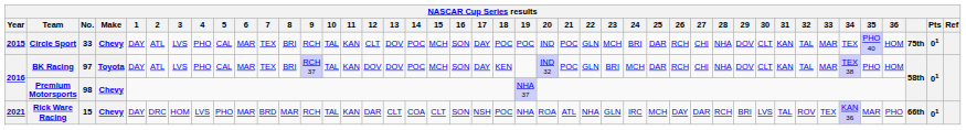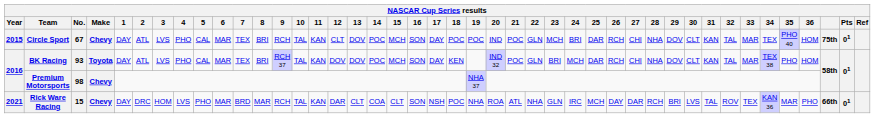 <table class="wikitable" style="text-align:center; font-size:75%">
 <tr>
 <th colspan=45><a href='#'>NASCAR Cup Series</a> results</th>
 </tr>
 <tr>
 <th>Year</th>
 <th>Team</th>
 <th>No.</th>
 <th>Make</th>
 <th>1</th>
 <th>2</th>
 <th>3</th>
 <th>4</th>
 <th>5</th>
 <th>6</th>
 <th>7</th>
 <th>8</th>
 <th>9</th>
 <th>10</th>
 <th>11</th>
 <th>12</th>
 <th>13</th>
 <th>14</th>
 <th>15</th>
 <th>16</th>
 <th>17</th>
 <th>18</th>
 <th>19</th>
 <th>20</th>
 <th>21</th>
 <th>22</th>
 <th>23</th>
 <th>24</th>
 <th>25</th>
 <th>26</th>
 <th>27</th>
 <th>28</th>
 <th>29</th>
 <th>30</th>
 <th>31</th>
 <th>32</th>
 <th>33</th>
 <th>34</th>
 <th>35</th>
 <th>36</th>
 <th></th>
 <th>Pts</th>
 <th>Ref</th>
 </tr>
 <tr>
 <th><a href='#'>2015</a></th>
 <th><a href='#'>Circle Sport</a></th>
-<th>33</th>
+<th>67</th>
 <th><a href='#'>Chevy</a></th>
 <td><a href='#'>DAY</a></td>
 <td><a href='#'>ATL</a></td>
 <td><a href='#'>LVS</a></td>
 <td><a href='#'>PHO</a></td>
 <td><a href='#'>CAL</a></td>
 <td><a href='#'>MAR</a></td>
 <td><a href='#'>TEX</a></td>
 <td><a href='#'>BRI</a></td>
 <td><a href='#'>RCH</a></td>
 <td><a href='#'>TAL</a></td>
 <td><a href='#'>KAN</a></td>
 <td><a href='#'>CLT</a></td>
 <td><a href='#'>DOV</a></td>
 <td><a href='#'>POC</a></td>
 <td><a href='#'>MCH</a></td>
 <td><a href='#'>SON</a></td>
 <td><a href='#'>DAY</a></td>
 <td><a href='#'>POC</a></td>
 <td><a href='#'>POC</a></td>
 <td><a href='#'>IND</a></td>
 <td><a href='#'>POC</a></td>
 <td><a href='#'>GLN</a></td>
 <td><a href='#'>MCH</a></td>
 <td><a href='#'>BRI</a></td>
 <td><a href='#'>DAR</a></td>
 <td><a href='#'>RCH</a></td>
 <td><a href='#'>CHI</a></td>
 <td><a href='#'>NHA</a></td>
 <td><a href='#'>DOV</a></td>
 <td><a href='#'>CLT</a></td>
 <td><a href='#'>KAN</a></td>
 <td><a href='#'>TAL</a></td>
 <td><a href='#'>MAR</a></td>
 <td><a href='#'>TEX</a></td>
 <td style="background:#CFCFFF;"><a href='#'>PHO</a><br><small>40</small></td>
 <td><a href='#'>HOM</a></td>
 <th>75th</th>
 <th>0<sup>1</sup></th>
 <th></th>
 </tr>
 <tr>
 <th rowspan=2><a href='#'>2016</a></th>
 <th><a href='#'>BK Racing</a></th>
-<th>97</th>
+<th>93</th>
 <th><a href='#'>Toyota</a></th>
 <td><a href='#'>DAY</a></td>
 <td><a href='#'>ATL</a></td>
 <td><a href='#'>LVS</a></td>
 <td><a href='#'>PHO</a></td>
 <td><a href='#'>CAL</a></td>
 <td><a href='#'>MAR</a></td>
 <td><a href='#'>TEX</a></td>
 <td><a href='#'>BRI</a></td>
 <td style="background:#CFCFFF;"><a href='#'>RCH</a><br><small>37</small></td>
 <td><a href='#'>TAL</a></td>
 <td><a href='#'>KAN</a></td>
 <td><a href='#'>DOV</a></td>
 <td><a href='#'>DOV</a></td>
 <td><a href='#'>POC</a></td>
 <td><a href='#'>MCH</a></td>
 <td><a href='#'>SON</a></td>
 <td><a href='#'>DAY</a></td>
 <td><a href='#'>KEN</a></td>
 <td></td>
 <td style="background:#CFCFFF;"><a href='#'>IND</a><br><small>32</small></td>
 <td><a href='#'>POC</a></td>
 <td><a href='#'>GLN</a></td>
 <td><a href='#'>BRI</a></td>
 <td><a href='#'>MCH</a></td>
 <td><a href='#'>DAR</a></td>
 <td><a href='#'>RCH</a></td>
 <td><a href='#'>CHI</a></td>
 <td><a href='#'>NHA</a></td>
 <td><a href='#'>DOV</a></td>
 <td><a href='#'>CLT</a></td>
 <td><a href='#'>KAN</a></td>
 <td><a href='#'>TAL</a></td>
 <td><a href='#'>MAR</a></td>
 <td style="background:#CFCFFF;"><a href='#'>TEX</a><br><small>38</small></td>
 <td><a href='#'>PHO</a></td>
 <td><a href='#'>HOM</a></td>
 <th rowspan=2>58th</th>
 <th rowspan=2>0<sup>1</sup></th>
 <th rowspan=2></th>
 </tr>
 <tr>
 <th><a href='#'>Premium Motorsports</a></th>
 <th>98</th>
 <th><a href='#'>Chevy</a></th>
 <td colspan=18></td>
 <td style="background:#CFCFFF;"><a href='#'>NHA</a><br><small>37</small></td>
 <td colspan=17></td>
 </tr>
 <tr>
 <th><a href='#'>2021</a></th>
 <th><a href='#'>Rick Ware Racing</a></th>
 <th>15</th>
 <th><a href='#'>Chevy</a></th>
 <td><a href='#'>DAY</a></td>
 <td><a href='#'>DRC</a></td>
 <td><a href='#'>HOM</a></td>
 <td><a href='#'>LVS</a></td>
 <td><a href='#'>PHO</a></td>
 <td><a href='#'>MAR</a></td>
 <td><a href='#'>BRD</a></td>
 <td><a href='#'>MAR</a></td>
 <td><a href='#'>RCH</a></td>
 <td><a href='#'>TAL</a></td>
 <td><a href='#'>KAN</a></td>
 <td><a href='#'>DAR</a></td>
 <td><a href='#'>CLT</a></td>
 <td><a href='#'>COA</a></td>
 <td><a href='#'>CLT</a></td>
 <td><a href='#'>SON</a></td>
 <td><a href='#'>NSH</a></td>
 <td><a href='#'>POC</a></td>
 <td><a href='#'>NHA</a></td>
 <td><a href='#'>ROA</a></td>
 <td><a href='#'>ATL</a></td>
 <td><a href='#'>NHA</a></td>
 <td><a href='#'>GLN</a></td>
 <td><a href='#'>IRC</a></td>
 <td><a href='#'>MCH</a></td>
 <td><a href='#'>DAY</a></td>
 <td><a href='#'>DAR</a></td>
 <td><a href='#'>RCH</a></td>
 <td><a href='#'>BRI</a></td>
 <td><a href='#'>LVS</a></td>
 <td><a href='#'>TAL</a></td>
 <td><a href='#'>ROV</a></td>
 <td><a href='#'>TEX</a></td>
 <td style="background:#CFCFFF;"><a href='#'>KAN</a><br><small>36</small></td>
 <td><a href='#'>MAR</a></td>
 <td><a href='#'>PHO</a></td>
 <th>66th</th>
 <th>0<sup>1</sup></th>
 <th></th>
 </tr>
 </table>
